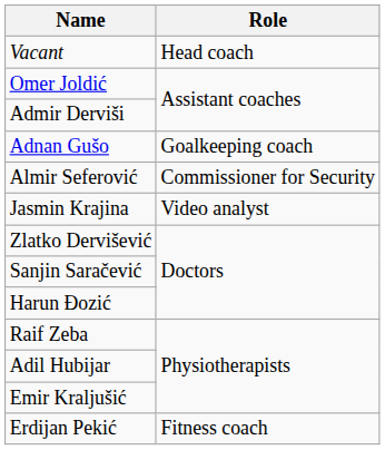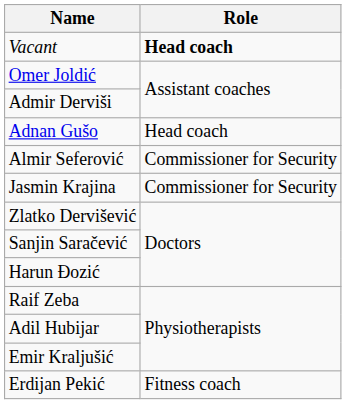 <table class="wikitable">
 <tr>
 <th>Name</th>
 <th>Role</th>
 </tr>
 <tr>
 <td><em>Vacant</em></td>
-<td>Head coach</td>
+<td><strong>Head coach</strong></td>
 </tr>
 <tr>
 <td> <a href='#'>Omer Joldić</a></td>
 <td rowspan=2>Assistant coaches</td>
 </tr>
 <tr>
 <td> Admir Derviši</td>
 </tr>
 <tr>
 <td> <a href='#'>Adnan Gušo</a></td>
-<td>Goalkeeping coach</td>
+<td>Head coach</td>
 </tr>
 <tr>
 <td> Almir Seferović</td>
 <td>Commissioner for Security</td>
 </tr>
 <tr>
 <td> Jasmin Krajina</td>
-<td>Video analyst</td>
+<td>Commissioner for Security</td>
 </tr>
 <tr>
 <td> Zlatko Dervišević</td>
 <td rowspan=3>Doctors</td>
 </tr>
 <tr>
 <td> Sanjin Saračević</td>
 </tr>
 <tr>
 <td> Harun Đozić</td>
 </tr>
 <tr>
 <td> Raif Zeba</td>
 <td rowspan=3>Physiotherapists</td>
 </tr>
 <tr>
 <td> Adil Hubijar</td>
 </tr>
 <tr>
 <td> Emir Kraljušić</td>
 </tr>
 <tr>
 <td> Erdijan Pekić</td>
 <td>Fitness coach</td>
 </tr>
 </table>
